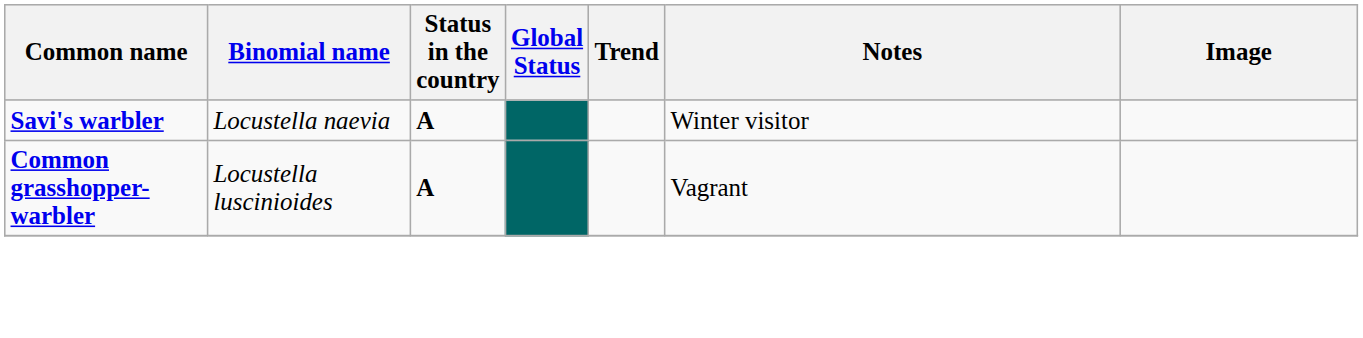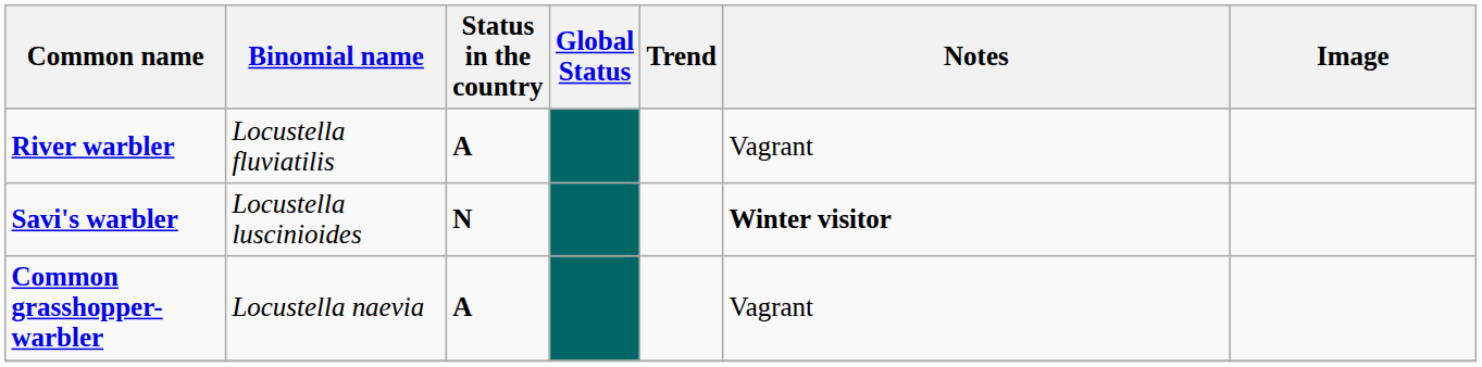 <table class="wikitable sortable">
 <tr>
 <th width="15%">Common name</th>
 <th width="15%"><a href='#'>Binomial name</a></th>
 <th data-sort-type="number" width="1%">Status in the country</th>
 <th width="5%"><a href='#'>Global Status</a></th>
 <th width="1%">Trend</th>
 <th class="unsortable">Notes</th>
 <th class="unsortable">Image</th>
 </tr>
 <tr>
-<td><strong><a href='#'>Savi's warbler</a></strong></td>
-<td><em>Locustella naevia</em></td>
+<td><strong><a href='#'>River warbler</a></strong></td>
+<td><em>Locustella fluviatilis</em></td>
 <td><strong>A</strong></td>
 <td align=center style="background: #006666"></td>
 <td align=center></td>
-<td>Winter visitor</td>
+<td>Vagrant</td>
+<td></td>
+</tr>
+<tr>
+<td><strong><a href='#'>Savi's warbler</a></strong></td>
+<td><em>Locustella luscinioides</em></td>
+<td><strong>N</strong></td>
+<td align=center style="background: #006666"></td>
+<td align=center></td>
+<td><strong>Winter visitor</strong></td>
 <td></td>
 </tr>
 <tr>
 <td><strong><a href='#'>Common grasshopper-warbler</a></strong></td>
-<td><em>Locustella luscinioides</em></td>
+<td><em>Locustella naevia</em></td>
 <td><strong>A</strong></td>
 <td align=center style="background: #006666"></td>
 <td align=center></td>
 <td>Vagrant</td>
 <td></td>
 </tr>
 <tr>
 </tr>
 </table>
